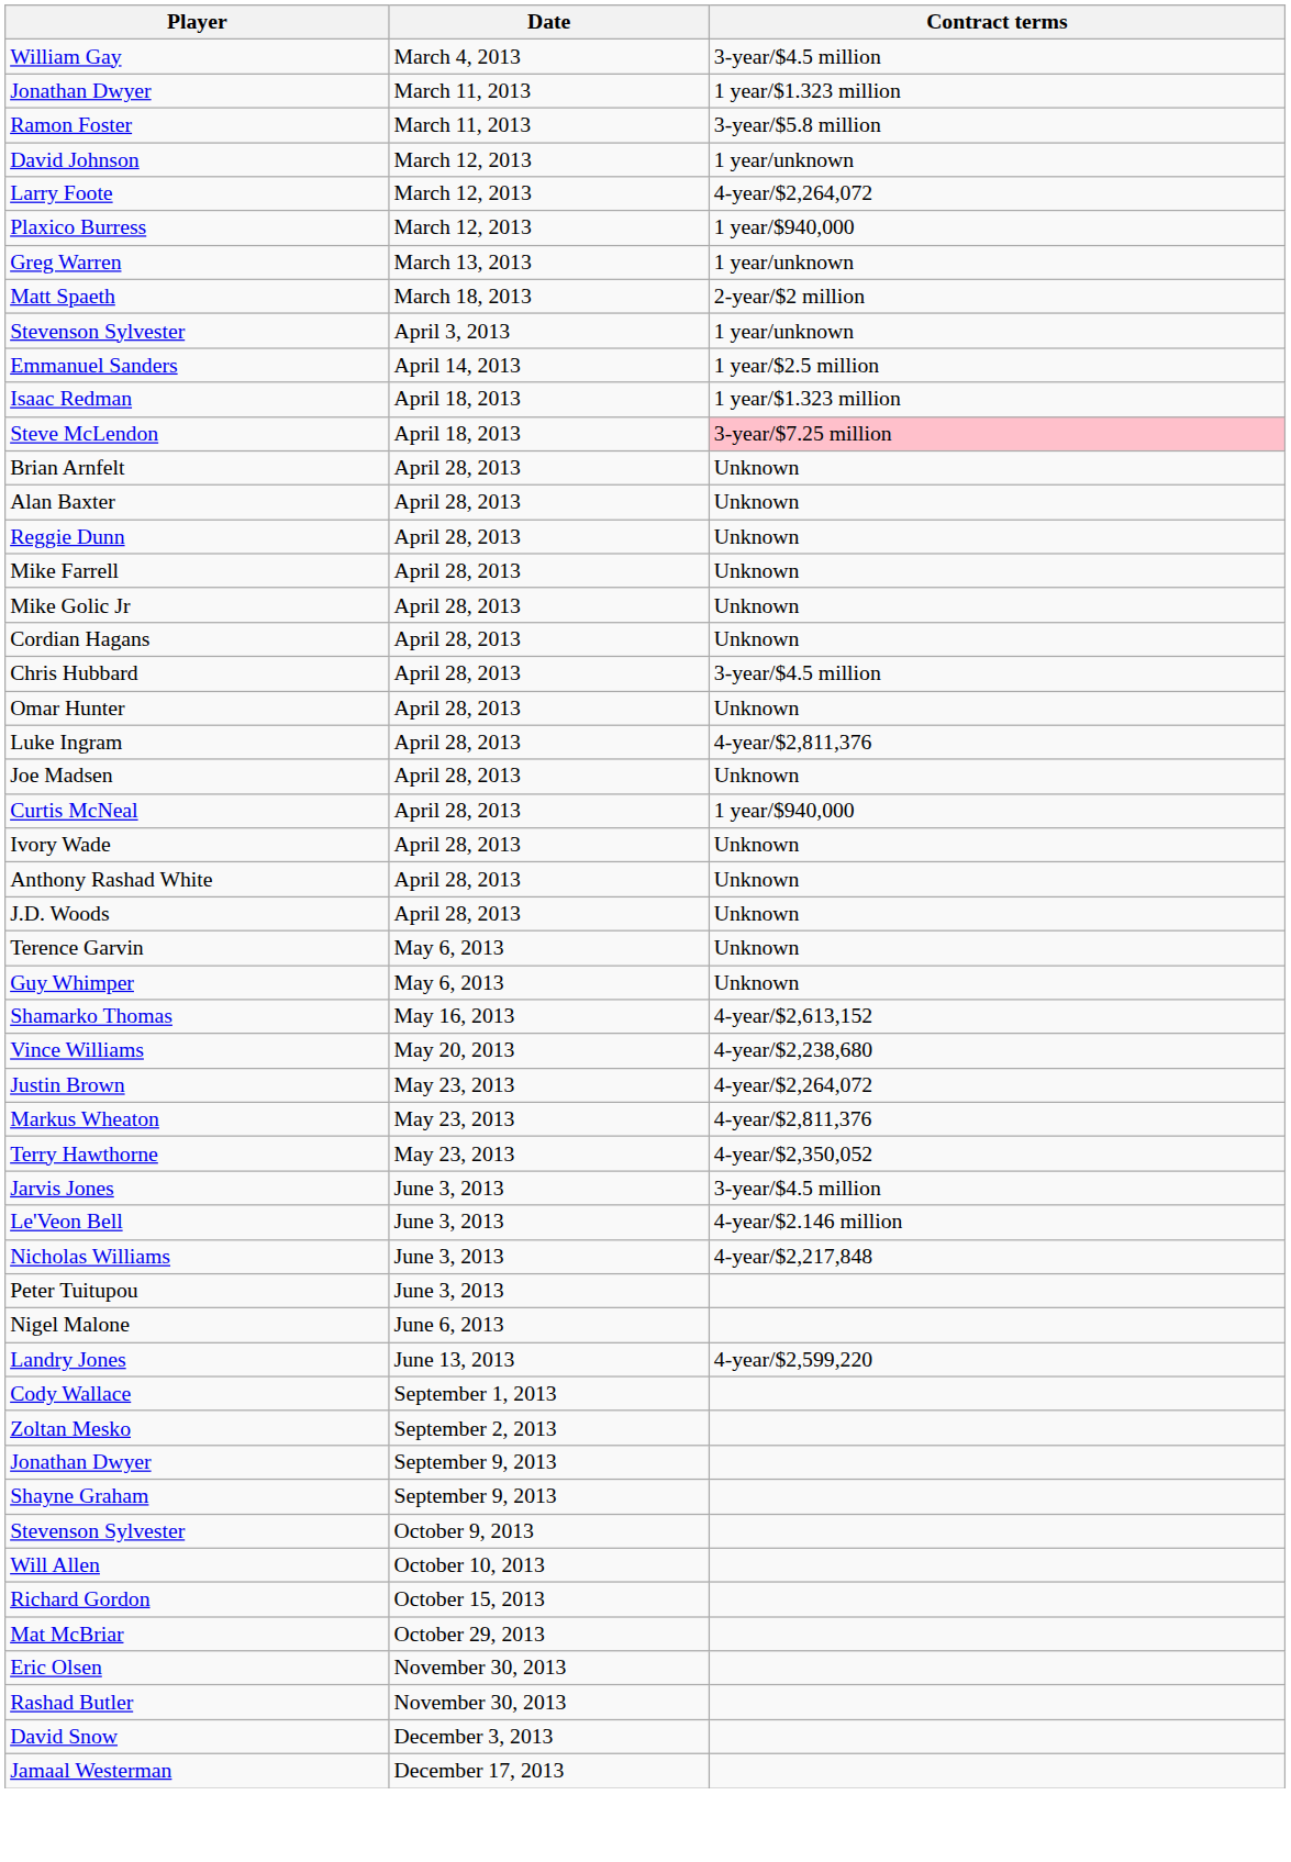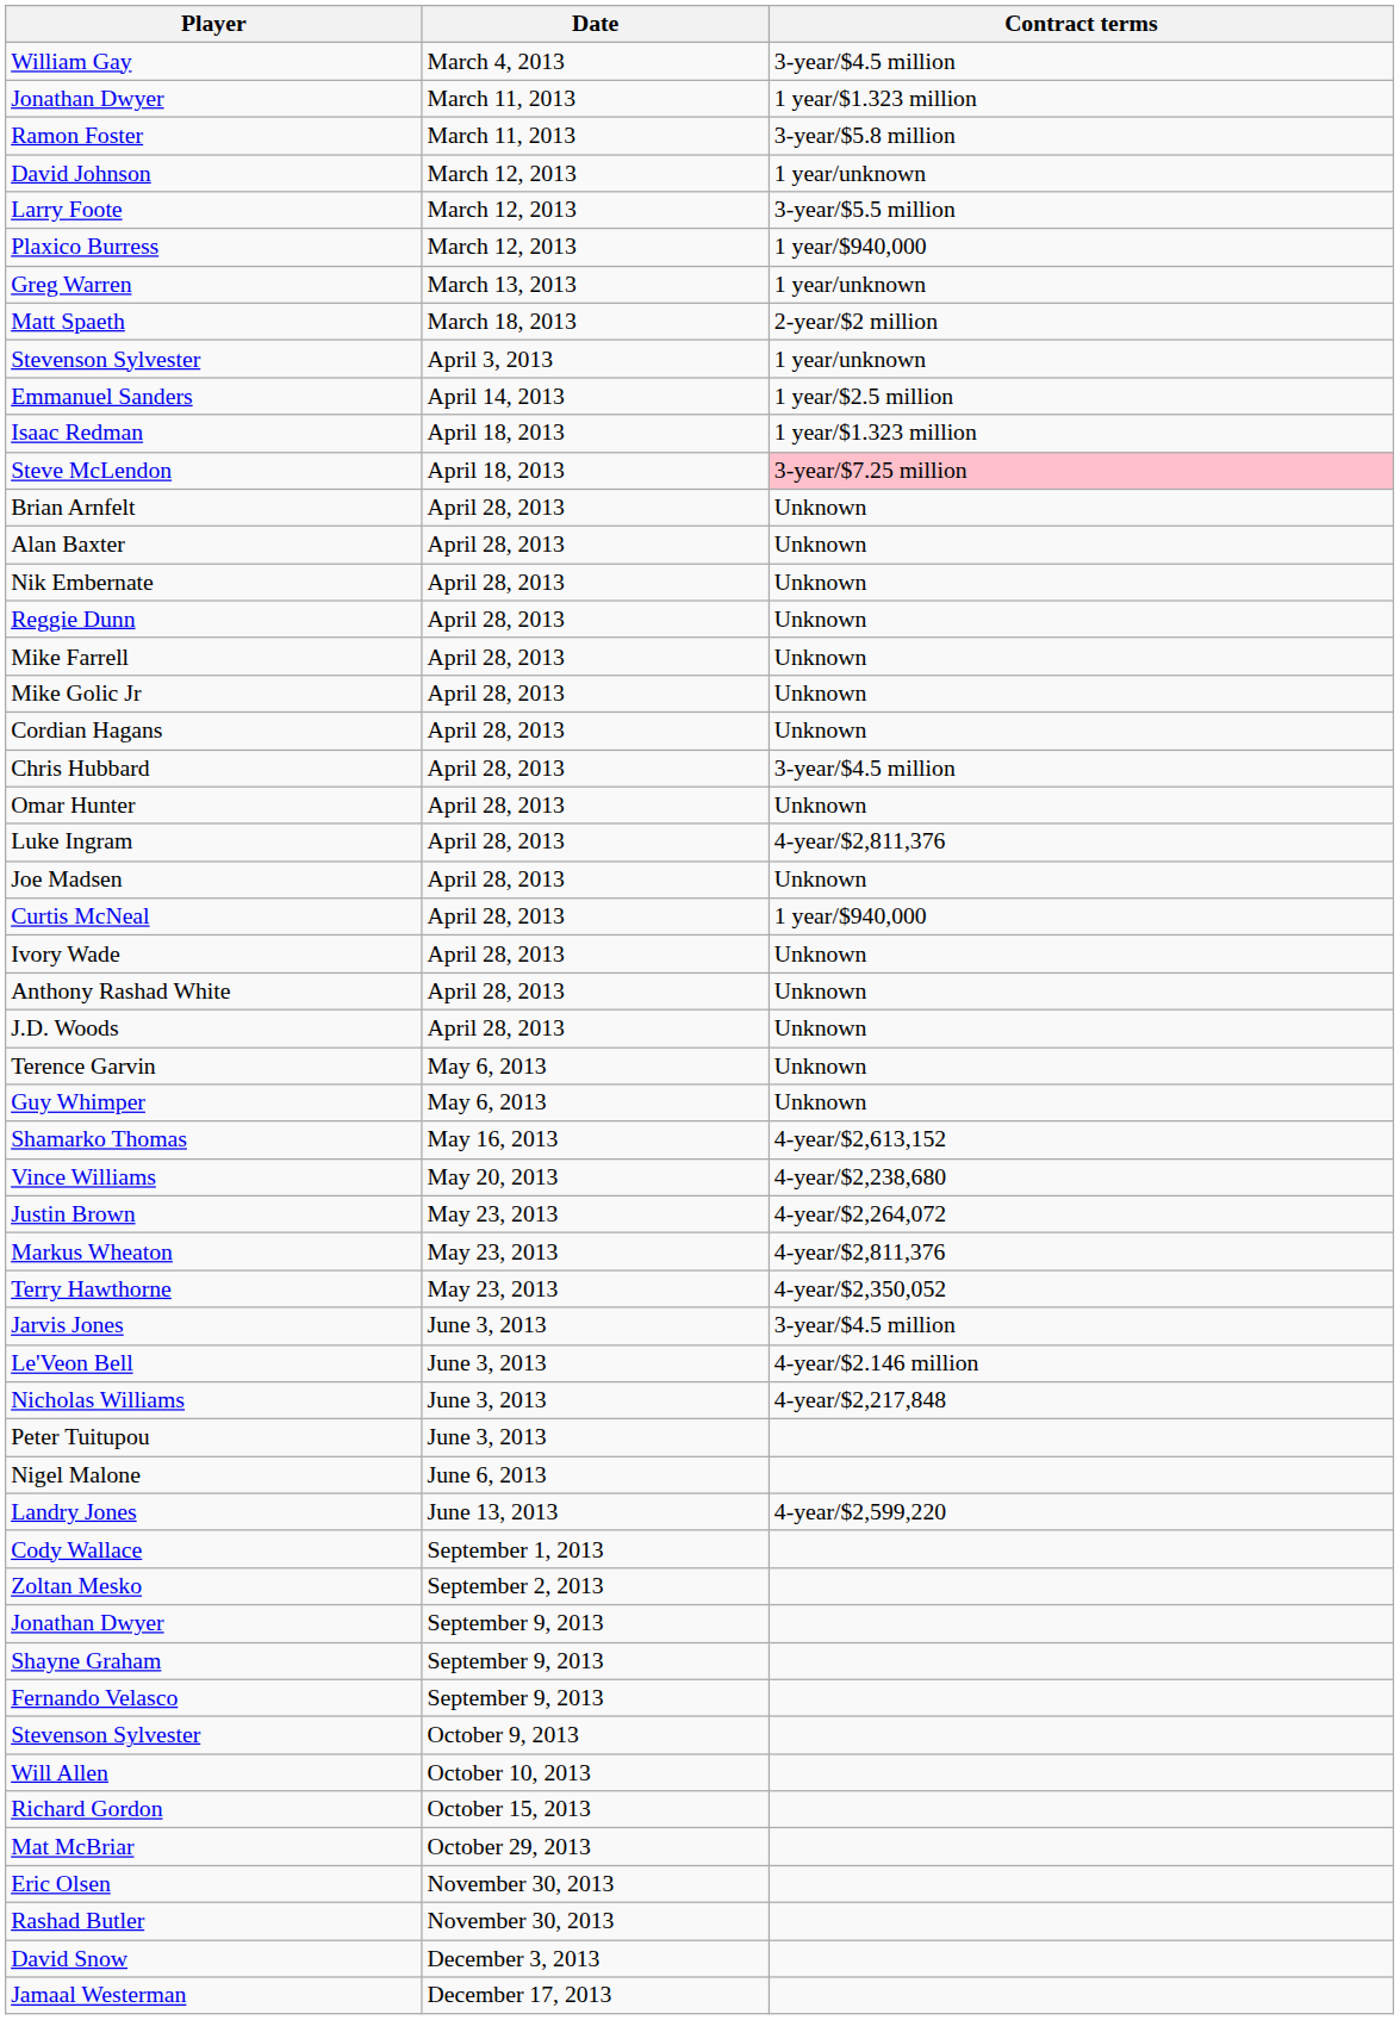 <table class="wikitable" style="width:75%;">
 <tr style="text-align:center; background:#ddd;">
 <th style="width:30%;">Player</th>
 <th style="width:25%;">Date</th>
 <th style="width:45%;">Contract terms</th>
 </tr>
 <tr>
 <td><a href='#'>William Gay</a></td>
 <td>March 4, 2013</td>
 <td>3-year/$4.5 million</td>
 </tr>
 <tr>
 <td><a href='#'>Jonathan Dwyer</a></td>
 <td>March 11, 2013</td>
 <td>1 year/$1.323 million</td>
 </tr>
 <tr>
 <td><a href='#'>Ramon Foster</a></td>
 <td>March 11, 2013</td>
 <td>3-year/$5.8 million</td>
 </tr>
 <tr>
 <td><a href='#'>David Johnson</a></td>
 <td>March 12, 2013</td>
 <td>1 year/unknown</td>
 </tr>
 <tr>
 <td><a href='#'>Larry Foote</a></td>
 <td>March 12, 2013</td>
-<td>4-year/$2,264,072</td>
+<td>3-year/$5.5 million</td>
 </tr>
 <tr>
 <td><a href='#'>Plaxico Burress</a></td>
 <td>March 12, 2013</td>
 <td>1 year/$940,000</td>
 </tr>
 <tr>
 <td><a href='#'>Greg Warren</a></td>
 <td>March 13, 2013</td>
 <td>1 year/unknown</td>
 </tr>
 <tr>
 <td><a href='#'>Matt Spaeth</a></td>
 <td>March 18, 2013</td>
 <td>2-year/$2 million</td>
 </tr>
 <tr>
 <td><a href='#'>Stevenson Sylvester</a></td>
 <td>April 3, 2013</td>
 <td>1 year/unknown</td>
 </tr>
 <tr>
 <td><a href='#'>Emmanuel Sanders</a></td>
 <td>April 14, 2013</td>
 <td>1 year/$2.5 million</td>
 </tr>
 <tr>
 <td><a href='#'>Isaac Redman</a></td>
 <td>April 18, 2013</td>
 <td>1 year/$1.323 million</td>
 </tr>
 <tr>
 <td><a href='#'>Steve McLendon</a></td>
 <td>April 18, 2013</td>
 <td style="background: pink;">3-year/$7.25 million</td>
 </tr>
 <tr>
 <td>Brian Arnfelt</td>
 <td>April 28, 2013</td>
 <td>Unknown</td>
 </tr>
 <tr>
 <td>Alan Baxter</td>
+<td>April 28, 2013</td>
+<td>Unknown</td>
+</tr>
+<tr>
+<td>Nik Embernate</td>
 <td>April 28, 2013</td>
 <td>Unknown</td>
 </tr>
 <tr>
 <td><a href='#'>Reggie Dunn</a></td>
 <td>April 28, 2013</td>
 <td>Unknown</td>
 </tr>
 <tr>
 <td>Mike Farrell</td>
 <td>April 28, 2013</td>
 <td>Unknown</td>
 </tr>
 <tr>
 <td>Mike Golic Jr</td>
 <td>April 28, 2013</td>
 <td>Unknown</td>
 </tr>
 <tr>
 <td>Cordian Hagans</td>
 <td>April 28, 2013</td>
 <td>Unknown</td>
 </tr>
 <tr>
 <td>Chris Hubbard</td>
 <td>April 28, 2013</td>
 <td>3-year/$4.5 million</td>
 </tr>
 <tr>
 <td>Omar Hunter</td>
 <td>April 28, 2013</td>
 <td>Unknown</td>
 </tr>
 <tr>
 <td>Luke Ingram</td>
 <td>April 28, 2013</td>
 <td>4-year/$2,811,376</td>
 </tr>
 <tr>
 <td>Joe Madsen</td>
 <td>April 28, 2013</td>
 <td>Unknown</td>
 </tr>
 <tr>
 <td><a href='#'>Curtis McNeal</a></td>
 <td>April 28, 2013</td>
 <td>1 year/$940,000</td>
 </tr>
 <tr>
 <td>Ivory Wade</td>
 <td>April 28, 2013</td>
 <td>Unknown</td>
 </tr>
 <tr>
 <td>Anthony Rashad White</td>
 <td>April 28, 2013</td>
 <td>Unknown</td>
 </tr>
 <tr>
 <td>J.D. Woods</td>
 <td>April 28, 2013</td>
 <td>Unknown</td>
 </tr>
 <tr>
 <td>Terence Garvin</td>
 <td>May 6, 2013</td>
 <td>Unknown</td>
 </tr>
 <tr>
 <td><a href='#'>Guy Whimper</a></td>
 <td>May 6, 2013</td>
 <td>Unknown</td>
 </tr>
 <tr>
 <td><a href='#'>Shamarko Thomas</a></td>
 <td>May 16, 2013</td>
 <td>4-year/$2,613,152</td>
 </tr>
 <tr>
 <td><a href='#'>Vince Williams</a></td>
 <td>May 20, 2013</td>
 <td>4-year/$2,238,680</td>
 </tr>
 <tr>
 <td><a href='#'>Justin Brown</a></td>
 <td>May 23, 2013</td>
 <td>4-year/$2,264,072</td>
 </tr>
 <tr>
 <td><a href='#'>Markus Wheaton</a></td>
 <td>May 23, 2013</td>
 <td>4-year/$2,811,376</td>
 </tr>
 <tr>
 <td><a href='#'>Terry Hawthorne</a></td>
 <td>May 23, 2013</td>
 <td>4-year/$2,350,052</td>
 </tr>
 <tr>
 <td><a href='#'>Jarvis Jones</a></td>
 <td>June 3, 2013</td>
 <td>3-year/$4.5 million</td>
 </tr>
 <tr>
 <td><a href='#'>Le'Veon Bell</a></td>
 <td>June 3, 2013</td>
 <td>4-year/$2.146 million</td>
 </tr>
 <tr>
 <td><a href='#'>Nicholas Williams</a></td>
 <td>June 3, 2013</td>
 <td>4-year/$2,217,848</td>
 </tr>
 <tr>
 <td>Peter Tuitupou</td>
 <td>June 3, 2013</td>
 <td></td>
 </tr>
 <tr>
 <td>Nigel Malone</td>
 <td>June 6, 2013</td>
 <td></td>
 </tr>
 <tr>
 <td><a href='#'>Landry Jones</a></td>
 <td>June 13, 2013</td>
 <td>4-year/$2,599,220</td>
 </tr>
 <tr>
 <td><a href='#'>Cody Wallace</a></td>
 <td>September 1, 2013</td>
 <td></td>
 </tr>
 <tr>
 <td><a href='#'>Zoltan Mesko</a></td>
 <td>September 2, 2013</td>
 <td></td>
 </tr>
 <tr>
 <td><a href='#'>Jonathan Dwyer</a></td>
 <td>September 9, 2013</td>
 <td></td>
 </tr>
 <tr>
 <td><a href='#'>Shayne Graham</a></td>
 <td>September 9, 2013</td>
 <td></td>
 </tr>
 <tr>
+<td><a href='#'>Fernando Velasco</a></td>
+<td>September 9, 2013</td>
+<td></td>
+</tr>
+<tr>
 <td><a href='#'>Stevenson Sylvester</a></td>
 <td>October 9, 2013</td>
 <td></td>
 </tr>
 <tr>
 <td><a href='#'>Will Allen</a></td>
 <td>October 10, 2013</td>
 <td></td>
 </tr>
 <tr>
 <td><a href='#'>Richard Gordon</a></td>
 <td>October 15, 2013</td>
 <td></td>
 </tr>
 <tr>
 <td><a href='#'>Mat McBriar</a></td>
 <td>October 29, 2013</td>
 <td></td>
 </tr>
 <tr>
 <td><a href='#'>Eric Olsen</a></td>
 <td>November 30, 2013</td>
 <td></td>
 </tr>
 <tr>
 <td><a href='#'>Rashad Butler</a></td>
 <td>November 30, 2013</td>
 <td></td>
 </tr>
 <tr>
 <td><a href='#'>David Snow</a></td>
 <td>December 3, 2013</td>
 <td></td>
 </tr>
 <tr>
 <td><a href='#'>Jamaal Westerman</a></td>
 <td>December 17, 2013</td>
 <td></td>
 </tr>
 </table>
